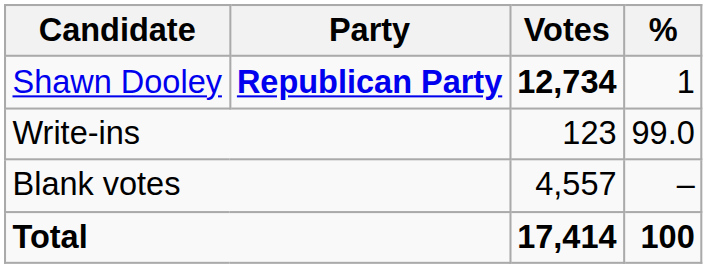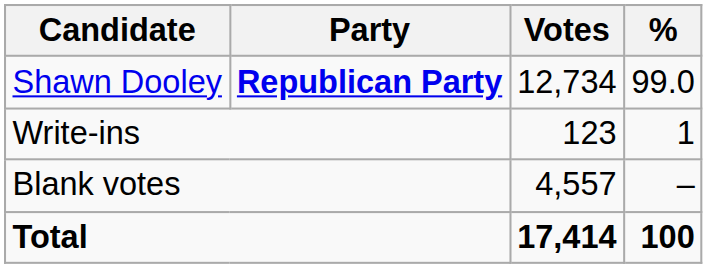 <table class=wikitable style=text-align:right>
 <tr>
 <th>Candidate</th>
 <th>Party</th>
 <th>Votes</th>
 <th>%</th>
 </tr>
 <tr>
 <td align=left><a href='#'>Shawn Dooley</a></td>
 <td align=left><strong><a href='#'>Republican Party</a></strong></td>
-<td><strong>12,734</strong></td>
-<td>1</td>
+<td>12,734</td>
+<td>99.0</td>
 </tr>
 <tr>
 <td align=left colspan=2>Write-ins</td>
 <td>123</td>
-<td>99.0</td>
+<td>1</td>
 </tr>
 <tr>
 <td align=left colspan=2>Blank votes</td>
 <td>4,557</td>
 <td>–</td>
 </tr>
 <tr>
 <td align=left colspan=2><strong>Total</strong></td>
 <td><strong>17,414</strong></td>
 <td><strong>100</strong></td>
 </tr>
 </table>
